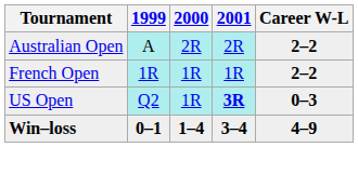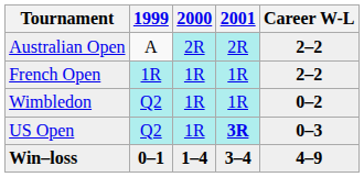 <table class="wikitable">
 <tr>
 <th>Tournament</th>
 <th><a href='#'>1999</a></th>
 <th><a href='#'>2000</a></th>
 <th><a href='#'>2001</a></th>
 <th>Career W-L</th>
 </tr>
 <tr>
 <td style="background:#efefef;"><a href='#'>Australian Open</a></td>
-<td align="center" style="background: paleturquoise;">A</td>
+<td align="center">A</td>
 <td align="center" style="background:#afeeee;"><a href='#'>2R</a></td>
 <td align="center" style="background:#afeeee;"><a href='#'>2R</a></td>
 <th align="center" style="background:#efefef;">2–2</th>
 </tr>
 <tr>
 <td style="background:#efefef;"><a href='#'>French Open</a></td>
 <td align="center" style="background:#afeeee;"><a href='#'>1R</a></td>
 <td align="center" style="background:#afeeee;"><a href='#'>1R</a></td>
 <td align="center" style="background:#afeeee;"><a href='#'>1R</a></td>
 <th align="center" style="background:#efefef;">2–2</th>
+</tr>
+<tr>
+<td style="background:#efefef;"><a href='#'>Wimbledon</a></td>
+<td align="center" style="background:#afeeee;"><a href='#'>Q2</a></td>
+<td align="center" style="background:#afeeee;"><a href='#'>1R</a></td>
+<td align="center" style="background:#afeeee;"><a href='#'>1R</a></td>
+<th align="center" style="background:#efefef;">0–2</th>
 </tr>
 <tr>
 <td style="background:#EFEFEF;"><a href='#'>US Open</a></td>
 <td align="center" style="background:#afeeee;"><a href='#'>Q2</a></td>
 <td align="center" style="background:#afeeee;"><a href='#'>1R</a></td>
 <td align="center" style="background:#afeeee;"><strong><a href='#'>3R</a></strong></td>
 <th align="center" style="background:#efefef;">0–3</th>
 </tr>
 <tr>
 <td style="background:#EFEFEF;"><strong>Win–loss</strong></td>
 <td align="center" style="background:#efefef;"><strong>0–1</strong></td>
 <td align="center" style="background:#efefef;"><strong>1–4</strong></td>
 <td align="center" style="background:#efefef;"><strong>3–4</strong></td>
 <td align="center" style="background:#EFEFEF;"><strong>4–9</strong></td>
 </tr>
 </table>
